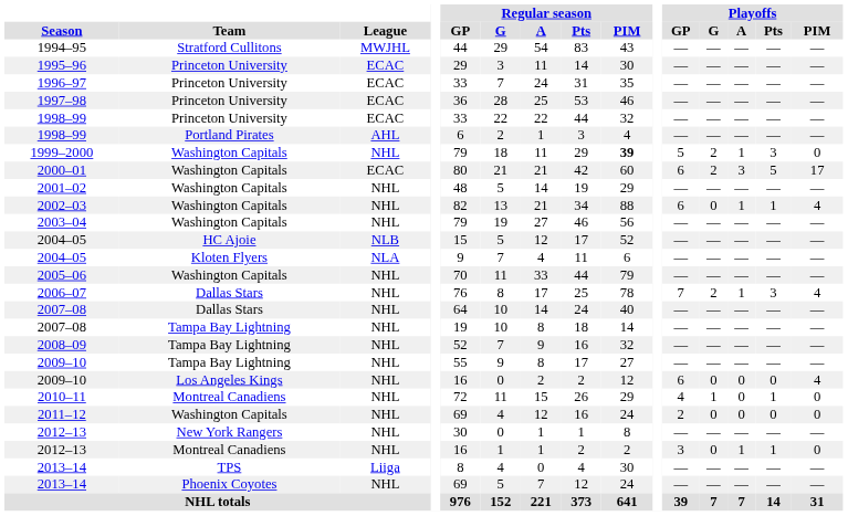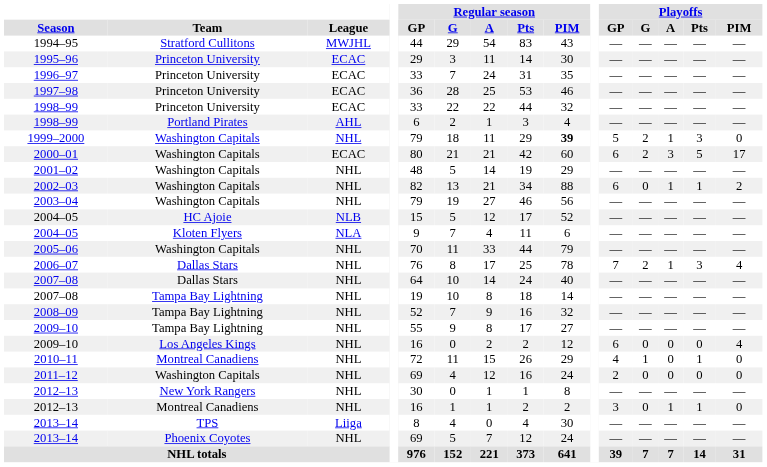 <table border="0" cellpadding="1" cellspacing="0" style="text-align:center; width:60em;">
 <tr style="background:#e0e0e0;">
 <th colspan="3"  bgcolor="#ffffff"> </th>
 <th rowspan="99" bgcolor="#ffffff"> </th>
 <th colspan="5"><a href='#'>Regular season</a></th>
 <th rowspan="99" bgcolor="#ffffff"> </th>
 <th colspan="5"><a href='#'>Playoffs</a></th>
 </tr>
 <tr style="background:#e0e0e0;">
 <th><a href='#'>Season</a></th>
 <th>Team</th>
 <th>League</th>
 <th>GP</th>
 <th><a href='#'>G</a></th>
 <th><a href='#'>A</a></th>
 <th><a href='#'>Pts</a></th>
 <th><a href='#'>PIM</a></th>
 <th>GP</th>
 <th>G</th>
 <th>A</th>
 <th>Pts</th>
 <th>PIM</th>
 </tr>
 <tr>
 <td>1994–95</td>
 <td><a href='#'>Stratford Cullitons</a></td>
 <td><a href='#'>MWJHL</a></td>
 <td>44</td>
 <td>29</td>
 <td>54</td>
 <td>83</td>
 <td>43</td>
 <td>—</td>
 <td>—</td>
 <td>—</td>
 <td>—</td>
 <td>—</td>
 </tr>
 <tr bgcolor="#f0f0f0">
 <td><a href='#'>1995–96</a></td>
 <td><a href='#'>Princeton University</a></td>
 <td><a href='#'>ECAC</a></td>
 <td>29</td>
 <td>3</td>
 <td>11</td>
 <td>14</td>
 <td>30</td>
 <td>—</td>
 <td>—</td>
 <td>—</td>
 <td>—</td>
 <td>—</td>
 </tr>
 <tr>
 <td><a href='#'>1996–97</a></td>
 <td>Princeton University</td>
 <td>ECAC</td>
 <td>33</td>
 <td>7</td>
 <td>24</td>
 <td>31</td>
 <td>35</td>
 <td>—</td>
 <td>—</td>
 <td>—</td>
 <td>—</td>
 <td>—</td>
 </tr>
 <tr bgcolor="#f0f0f0">
 <td><a href='#'>1997–98</a></td>
 <td>Princeton University</td>
 <td>ECAC</td>
 <td>36</td>
 <td>28</td>
 <td>25</td>
 <td>53</td>
 <td>46</td>
 <td>—</td>
 <td>—</td>
 <td>—</td>
 <td>—</td>
 <td>—</td>
 </tr>
 <tr>
 <td><a href='#'>1998–99</a></td>
 <td>Princeton University</td>
 <td>ECAC</td>
 <td>33</td>
 <td>22</td>
 <td>22</td>
 <td>44</td>
 <td>32</td>
 <td>—</td>
 <td>—</td>
 <td>—</td>
 <td>—</td>
 <td>—</td>
 </tr>
 <tr bgcolor="#f0f0f0">
 <td><a href='#'>1998–99</a></td>
 <td><a href='#'>Portland Pirates</a></td>
 <td><a href='#'>AHL</a></td>
 <td>6</td>
 <td>2</td>
 <td>1</td>
 <td>3</td>
 <td>4</td>
 <td>—</td>
 <td>—</td>
 <td>—</td>
 <td>—</td>
 <td>—</td>
 </tr>
 <tr>
 <td><a href='#'>1999–2000</a></td>
 <td><a href='#'>Washington Capitals</a></td>
 <td><a href='#'>NHL</a></td>
 <td>79</td>
 <td>18</td>
 <td>11</td>
 <td>29</td>
 <td><strong>39</strong></td>
 <td>5</td>
 <td>2</td>
 <td>1</td>
 <td>3</td>
 <td>0</td>
 </tr>
 <tr bgcolor="#f0f0f0">
 <td><a href='#'>2000–01</a></td>
 <td>Washington Capitals</td>
 <td>ECAC</td>
 <td>80</td>
 <td>21</td>
 <td>21</td>
 <td>42</td>
 <td>60</td>
 <td>6</td>
 <td>2</td>
 <td>3</td>
 <td>5</td>
 <td>17</td>
 </tr>
 <tr>
 <td><a href='#'>2001–02</a></td>
 <td>Washington Capitals</td>
 <td>NHL</td>
 <td>48</td>
 <td>5</td>
 <td>14</td>
 <td>19</td>
 <td>29</td>
 <td>—</td>
 <td>—</td>
 <td>—</td>
 <td>—</td>
 <td>—</td>
 </tr>
 <tr bgcolor="#f0f0f0">
 <td><a href='#'>2002–03</a></td>
 <td>Washington Capitals</td>
 <td>NHL</td>
 <td>82</td>
 <td>13</td>
 <td>21</td>
 <td>34</td>
 <td>88</td>
 <td>6</td>
 <td>0</td>
 <td>1</td>
 <td>1</td>
-<td>4</td>
+<td>2</td>
 </tr>
 <tr>
 <td><a href='#'>2003–04</a></td>
 <td>Washington Capitals</td>
 <td>NHL</td>
 <td>79</td>
 <td>19</td>
 <td>27</td>
 <td>46</td>
 <td>56</td>
 <td>—</td>
 <td>—</td>
 <td>—</td>
 <td>—</td>
 <td>—</td>
 </tr>
 <tr bgcolor="#f0f0f0">
 <td>2004–05</td>
 <td><a href='#'>HC Ajoie</a></td>
 <td><a href='#'>NLB</a></td>
 <td>15</td>
 <td>5</td>
 <td>12</td>
 <td>17</td>
 <td>52</td>
 <td>—</td>
 <td>—</td>
 <td>—</td>
 <td>—</td>
 <td>—</td>
 </tr>
 <tr>
 <td><a href='#'>2004–05</a></td>
 <td><a href='#'>Kloten Flyers</a></td>
 <td><a href='#'>NLA</a></td>
 <td>9</td>
 <td>7</td>
 <td>4</td>
 <td>11</td>
 <td>6</td>
 <td>—</td>
 <td>—</td>
 <td>—</td>
 <td>—</td>
 <td>—</td>
 </tr>
 <tr bgcolor="#f0f0f0">
 <td><a href='#'>2005–06</a></td>
 <td>Washington Capitals</td>
 <td>NHL</td>
 <td>70</td>
 <td>11</td>
 <td>33</td>
 <td>44</td>
 <td>79</td>
 <td>—</td>
 <td>—</td>
 <td>—</td>
 <td>—</td>
 <td>—</td>
 </tr>
 <tr>
 <td><a href='#'>2006–07</a></td>
 <td><a href='#'>Dallas Stars</a></td>
 <td>NHL</td>
 <td>76</td>
 <td>8</td>
 <td>17</td>
 <td>25</td>
 <td>78</td>
 <td>7</td>
 <td>2</td>
 <td>1</td>
 <td>3</td>
 <td>4</td>
 </tr>
 <tr bgcolor="#f0f0f0">
 <td><a href='#'>2007–08</a></td>
 <td>Dallas Stars</td>
 <td>NHL</td>
 <td>64</td>
 <td>10</td>
 <td>14</td>
 <td>24</td>
 <td>40</td>
 <td>—</td>
 <td>—</td>
 <td>—</td>
 <td>—</td>
 <td>—</td>
 </tr>
 <tr>
 <td>2007–08</td>
 <td><a href='#'>Tampa Bay Lightning</a></td>
 <td>NHL</td>
 <td>19</td>
 <td>10</td>
 <td>8</td>
 <td>18</td>
 <td>14</td>
 <td>—</td>
 <td>—</td>
 <td>—</td>
 <td>—</td>
 <td>—</td>
 </tr>
 <tr bgcolor="#f0f0f0">
 <td><a href='#'>2008–09</a></td>
 <td>Tampa Bay Lightning</td>
 <td>NHL</td>
 <td>52</td>
 <td>7</td>
 <td>9</td>
 <td>16</td>
 <td>32</td>
 <td>—</td>
 <td>—</td>
 <td>—</td>
 <td>—</td>
 <td>—</td>
 </tr>
 <tr>
 <td><a href='#'>2009–10</a></td>
 <td>Tampa Bay Lightning</td>
 <td>NHL</td>
 <td>55</td>
 <td>9</td>
 <td>8</td>
 <td>17</td>
 <td>27</td>
 <td>—</td>
 <td>—</td>
 <td>—</td>
 <td>—</td>
 <td>—</td>
 </tr>
 <tr bgcolor="#f0f0f0">
 <td>2009–10</td>
 <td><a href='#'>Los Angeles Kings</a></td>
 <td>NHL</td>
 <td>16</td>
 <td>0</td>
 <td>2</td>
 <td>2</td>
 <td>12</td>
 <td>6</td>
 <td>0</td>
 <td>0</td>
 <td>0</td>
 <td>4</td>
 </tr>
 <tr>
 <td><a href='#'>2010–11</a></td>
 <td><a href='#'>Montreal Canadiens</a></td>
 <td>NHL</td>
 <td>72</td>
 <td>11</td>
 <td>15</td>
 <td>26</td>
 <td>29</td>
 <td>4</td>
 <td>1</td>
 <td>0</td>
 <td>1</td>
 <td>0</td>
 </tr>
 <tr bgcolor="#f0f0f0">
 <td><a href='#'>2011–12</a></td>
 <td>Washington Capitals</td>
 <td>NHL</td>
 <td>69</td>
 <td>4</td>
 <td>12</td>
 <td>16</td>
 <td>24</td>
 <td>2</td>
 <td>0</td>
 <td>0</td>
 <td>0</td>
 <td>0</td>
 </tr>
 <tr>
 <td><a href='#'>2012–13</a></td>
 <td><a href='#'>New York Rangers</a></td>
 <td>NHL</td>
 <td>30</td>
 <td>0</td>
 <td>1</td>
 <td>1</td>
 <td>8</td>
 <td>—</td>
 <td>—</td>
 <td>—</td>
 <td>—</td>
 <td>—</td>
 </tr>
 <tr bgcolor="#f0f0f0">
 <td>2012–13</td>
 <td>Montreal Canadiens</td>
 <td>NHL</td>
 <td>16</td>
 <td>1</td>
 <td>1</td>
 <td>2</td>
 <td>2</td>
 <td>3</td>
 <td>0</td>
 <td>1</td>
 <td>1</td>
 <td>0</td>
 </tr>
 <tr>
 <td><a href='#'>2013–14</a></td>
 <td><a href='#'>TPS</a></td>
 <td><a href='#'>Liiga</a></td>
 <td>8</td>
 <td>4</td>
 <td>0</td>
 <td>4</td>
 <td>30</td>
 <td>—</td>
 <td>—</td>
 <td>—</td>
 <td>—</td>
 <td>—</td>
 </tr>
 <tr bgcolor="#f0f0f0">
 <td><a href='#'>2013–14</a></td>
 <td><a href='#'>Phoenix Coyotes</a></td>
 <td>NHL</td>
 <td>69</td>
 <td>5</td>
 <td>7</td>
 <td>12</td>
 <td>24</td>
 <td>—</td>
 <td>—</td>
 <td>—</td>
 <td>—</td>
 <td>—</td>
 </tr>
 <tr bgcolor="#e0e0e0">
 <th colspan="3">NHL totals</th>
 <th>976</th>
 <th>152</th>
 <th>221</th>
 <th>373</th>
 <th>641</th>
 <th>39</th>
 <th>7</th>
 <th>7</th>
 <th>14</th>
 <th>31</th>
 </tr>
 </table>
